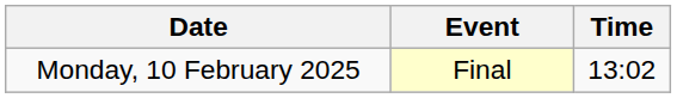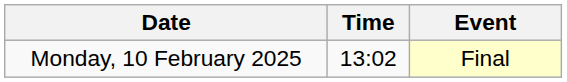 <table class = "wikitable" style="text-align:center;">
 <tr>
 <th width=220>Date</th>
+<th width=50>Time</th>
 <th width=100>Event</th>
-<th width=50>Time</th>
 </tr>
 <tr>
 <td>Monday, 10 February 2025</td>
+<td>13:02</td>
 <td bgcolor=ffffcc>Final</td>
-<td>13:02</td>
 </tr>
 </table>
